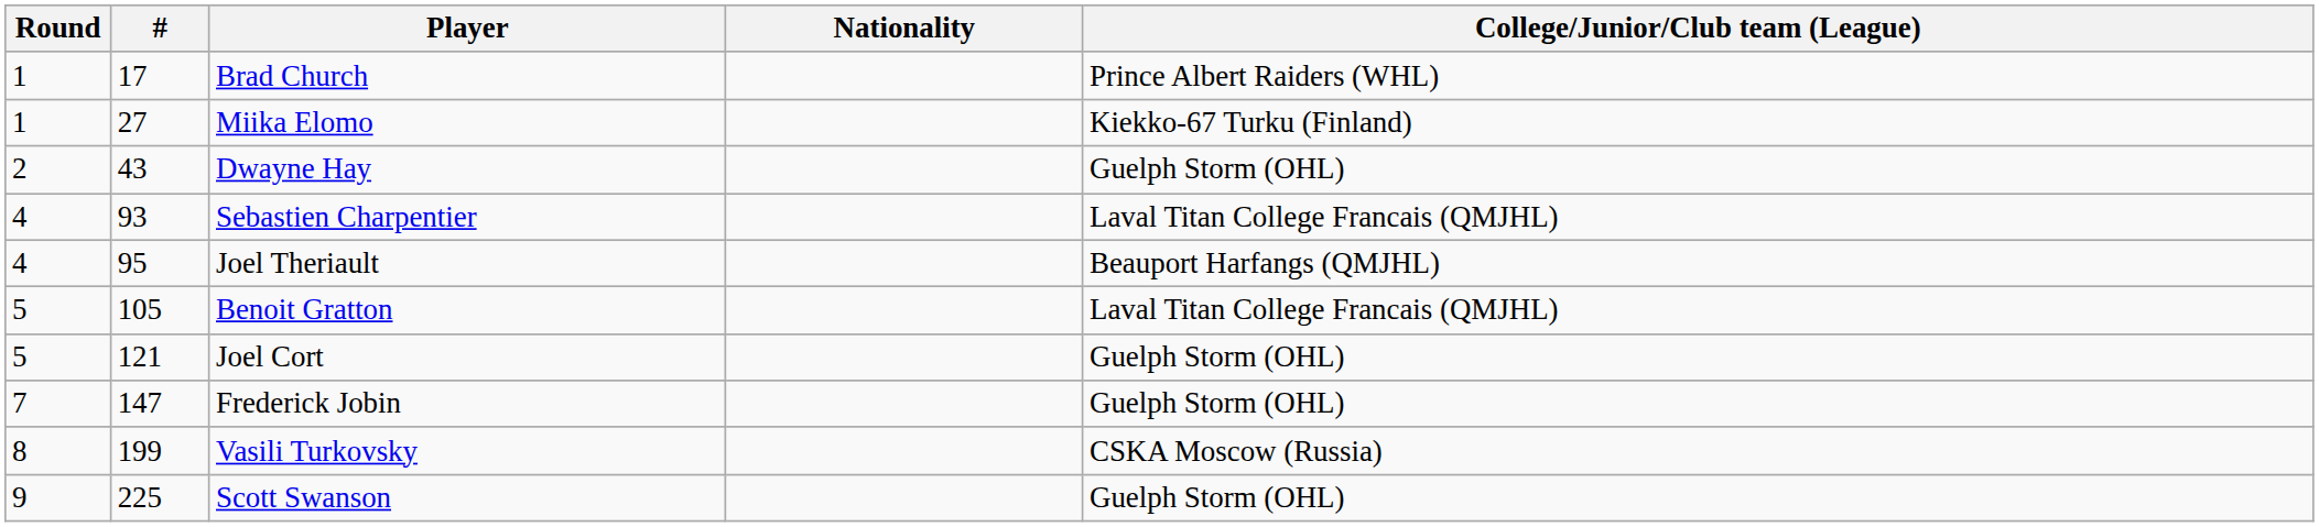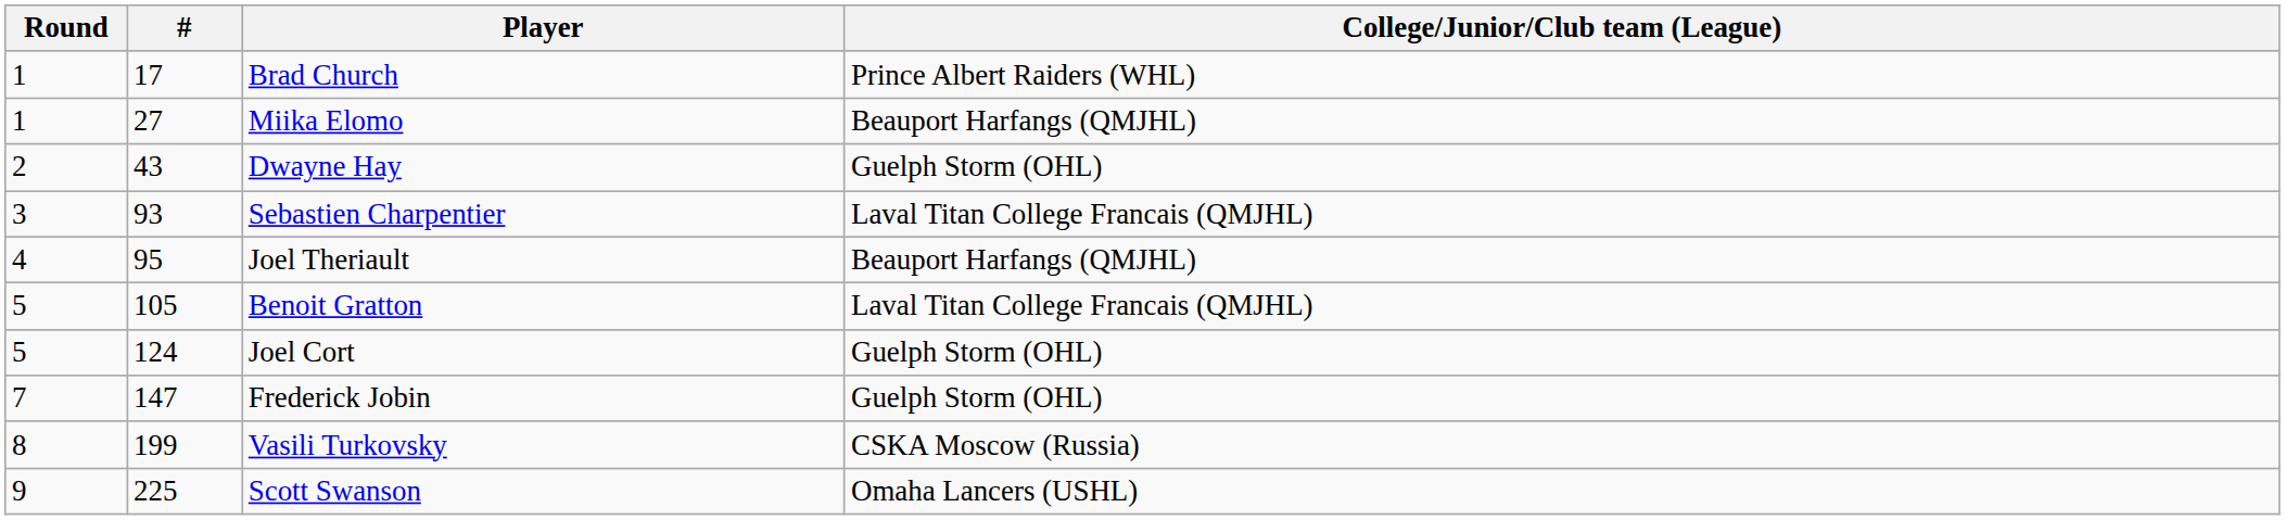 <table class="wikitable">
 <tr align="center">
 <th bgcolor="#DDDDFF" width="4.0%">Round</th>
 <th bgcolor="#DDDDFF" width="4.0%">#</th>
 <th bgcolor="#DDDDFF" width="21.0%">Player</th>
-<th bgcolor="#DDDDFF" width="14.5%">Nationality</th>
 <th bgcolor="#DDDDFF" width="50.0%">College/Junior/Club team (League)</th>
 </tr>
 <tr>
 <td>1</td>
 <td>17</td>
 <td><a href='#'>Brad Church</a></td>
-<td></td>
 <td>Prince Albert Raiders (WHL)</td>
 </tr>
 <tr>
 <td>1</td>
 <td>27</td>
 <td><a href='#'>Miika Elomo</a></td>
-<td></td>
-<td>Kiekko-67 Turku (Finland)</td>
+<td>Beauport Harfangs (QMJHL)</td>
 </tr>
 <tr>
 <td>2</td>
 <td>43</td>
 <td><a href='#'>Dwayne Hay</a></td>
-<td></td>
 <td>Guelph Storm (OHL)</td>
 </tr>
 <tr>
-<td>4</td>
+<td>3</td>
 <td>93</td>
 <td><a href='#'>Sebastien Charpentier</a></td>
-<td></td>
 <td>Laval Titan College Francais (QMJHL)</td>
 </tr>
 <tr>
 <td>4</td>
 <td>95</td>
 <td>Joel Theriault</td>
-<td></td>
 <td>Beauport Harfangs (QMJHL)</td>
 </tr>
 <tr>
 <td>5</td>
 <td>105</td>
 <td><a href='#'>Benoit Gratton</a></td>
-<td></td>
 <td>Laval Titan College Francais (QMJHL)</td>
 </tr>
 <tr>
 <td>5</td>
-<td>121</td>
+<td>124</td>
 <td>Joel Cort</td>
-<td></td>
 <td>Guelph Storm (OHL)</td>
 </tr>
 <tr>
 <td>7</td>
 <td>147</td>
 <td>Frederick Jobin</td>
-<td></td>
 <td>Guelph Storm (OHL)</td>
 </tr>
 <tr>
 <td>8</td>
 <td>199</td>
 <td><a href='#'>Vasili Turkovsky</a></td>
-<td></td>
 <td>CSKA Moscow (Russia)</td>
 </tr>
 <tr>
 <td>9</td>
 <td>225</td>
 <td><a href='#'>Scott Swanson</a></td>
-<td></td>
-<td>Guelph Storm (OHL)</td>
+<td>Omaha Lancers (USHL)</td>
 </tr>
 </table>
